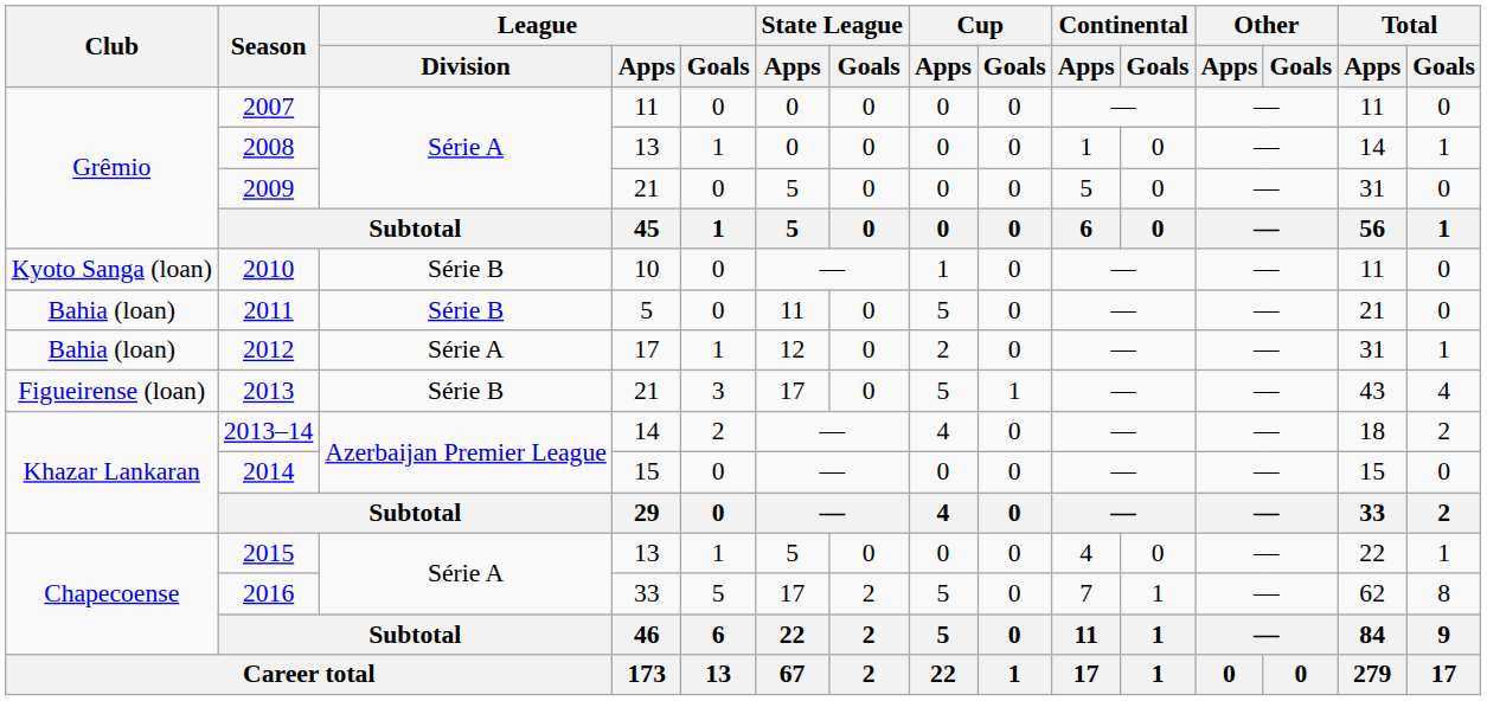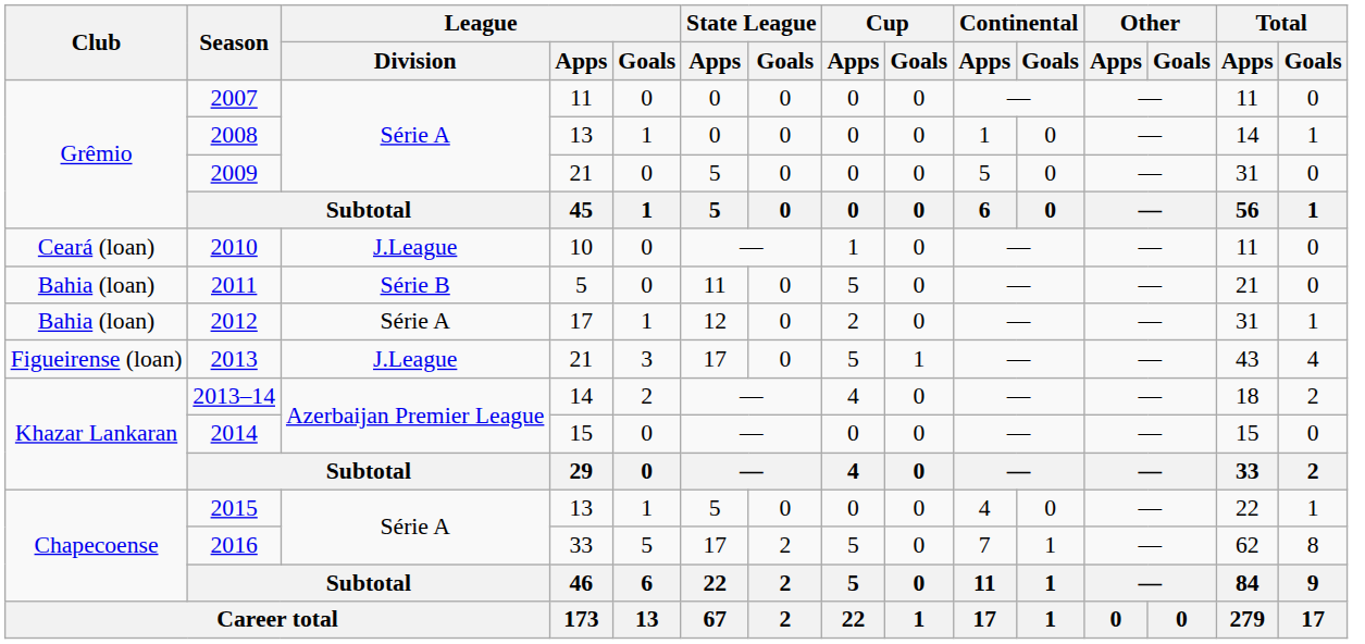 <table class="wikitable" style="text-align: center;">
 <tr>
 <th rowspan="2">Club</th>
 <th rowspan="2">Season</th>
 <th colspan="3">League</th>
 <th colspan="2">State League</th>
 <th colspan="2">Cup</th>
 <th colspan="2">Continental</th>
 <th colspan="2">Other</th>
 <th colspan="2">Total</th>
 </tr>
 <tr>
 <th>Division</th>
 <th>Apps</th>
 <th>Goals</th>
 <th>Apps</th>
 <th>Goals</th>
 <th>Apps</th>
 <th>Goals</th>
 <th>Apps</th>
 <th>Goals</th>
 <th>Apps</th>
 <th>Goals</th>
 <th>Apps</th>
 <th>Goals</th>
 </tr>
 <tr>
 <td rowspan="4" valign="center"><a href='#'>Grêmio</a></td>
 <td><a href='#'>2007</a></td>
 <td rowspan="3"><a href='#'>Série A</a></td>
 <td>11</td>
 <td>0</td>
 <td>0</td>
 <td>0</td>
 <td>0</td>
 <td>0</td>
 <td colspan="2">—</td>
 <td colspan="2">—</td>
 <td>11</td>
 <td>0</td>
 </tr>
 <tr>
 <td><a href='#'>2008</a></td>
 <td>13</td>
 <td>1</td>
 <td>0</td>
 <td>0</td>
 <td>0</td>
 <td>0</td>
 <td>1</td>
 <td>0</td>
 <td colspan="2">—</td>
 <td>14</td>
 <td>1</td>
 </tr>
 <tr>
 <td><a href='#'>2009</a></td>
 <td>21</td>
 <td>0</td>
 <td>5</td>
 <td>0</td>
 <td>0</td>
 <td>0</td>
 <td>5</td>
 <td>0</td>
 <td colspan="2">—</td>
 <td>31</td>
 <td>0</td>
 </tr>
 <tr>
 <th colspan="2">Subtotal</th>
 <th>45</th>
 <th>1</th>
 <th>5</th>
 <th>0</th>
 <th>0</th>
 <th>0</th>
 <th>6</th>
 <th>0</th>
 <th colspan="2">—</th>
 <th>56</th>
 <th>1</th>
 </tr>
 <tr>
-<td valign="center"><a href='#'>Kyoto Sanga</a> (loan)</td>
+<td valign="center"><a href='#'>Ceará</a> (loan)</td>
 <td><a href='#'>2010</a></td>
-<td>Série B</td>
+<td><a href='#'>J.League</a></td>
 <td>10</td>
 <td>0</td>
 <td colspan="2">—</td>
 <td>1</td>
 <td>0</td>
 <td colspan="2">—</td>
 <td colspan="2">—</td>
 <td>11</td>
 <td>0</td>
 </tr>
 <tr>
 <td valign="center"><a href='#'>Bahia</a> (loan)</td>
 <td><a href='#'>2011</a></td>
 <td><a href='#'>Série B</a></td>
 <td>5</td>
 <td>0</td>
 <td>11</td>
 <td>0</td>
 <td>5</td>
 <td>0</td>
 <td colspan="2">—</td>
 <td colspan="2">—</td>
 <td>21</td>
 <td>0</td>
 </tr>
 <tr>
 <td valign="center"><a href='#'>Bahia</a> (loan)</td>
 <td><a href='#'>2012</a></td>
 <td>Série A</td>
 <td>17</td>
 <td>1</td>
 <td>12</td>
 <td>0</td>
 <td>2</td>
 <td>0</td>
 <td colspan="2">—</td>
 <td colspan="2">—</td>
 <td>31</td>
 <td>1</td>
 </tr>
 <tr>
 <td valign="center"><a href='#'>Figueirense</a> (loan)</td>
 <td><a href='#'>2013</a></td>
-<td>Série B</td>
+<td><a href='#'>J.League</a></td>
 <td>21</td>
 <td>3</td>
 <td>17</td>
 <td>0</td>
 <td>5</td>
 <td>1</td>
 <td colspan="2">—</td>
 <td colspan="2">—</td>
 <td>43</td>
 <td>4</td>
 </tr>
 <tr>
 <td rowspan="3" valign="center"><a href='#'>Khazar Lankaran</a></td>
 <td><a href='#'>2013–14</a></td>
 <td rowspan="2"><a href='#'>Azerbaijan Premier League</a></td>
 <td>14</td>
 <td>2</td>
 <td colspan="2">—</td>
 <td>4</td>
 <td>0</td>
 <td colspan="2">—</td>
 <td colspan="2">—</td>
 <td>18</td>
 <td>2</td>
 </tr>
 <tr>
 <td><a href='#'>2014</a></td>
 <td>15</td>
 <td>0</td>
 <td colspan="2">—</td>
 <td>0</td>
 <td>0</td>
 <td colspan="2">—</td>
 <td colspan="2">—</td>
 <td>15</td>
 <td>0</td>
 </tr>
 <tr>
 <th colspan="2">Subtotal</th>
 <th>29</th>
 <th>0</th>
 <th colspan="2">—</th>
 <th>4</th>
 <th>0</th>
 <th colspan="2">—</th>
 <th colspan="2">—</th>
 <th>33</th>
 <th>2</th>
 </tr>
 <tr>
 <td rowspan="3" valign="center"><a href='#'>Chapecoense</a></td>
 <td><a href='#'>2015</a></td>
 <td rowspan="2">Série A</td>
 <td>13</td>
 <td>1</td>
 <td>5</td>
 <td>0</td>
 <td>0</td>
 <td>0</td>
 <td>4</td>
 <td>0</td>
 <td colspan="2">—</td>
 <td>22</td>
 <td>1</td>
 </tr>
 <tr>
 <td><a href='#'>2016</a></td>
 <td>33</td>
 <td>5</td>
 <td>17</td>
 <td>2</td>
 <td>5</td>
 <td>0</td>
 <td>7</td>
 <td>1</td>
 <td colspan="2">—</td>
 <td>62</td>
 <td>8</td>
 </tr>
 <tr>
 <th colspan="2">Subtotal</th>
 <th>46</th>
 <th>6</th>
 <th>22</th>
 <th>2</th>
 <th>5</th>
 <th>0</th>
 <th>11</th>
 <th>1</th>
 <th colspan="2">—</th>
 <th>84</th>
 <th>9</th>
 </tr>
 <tr>
 <th colspan="3"><strong>Career total</strong></th>
 <th>173</th>
 <th>13</th>
 <th>67</th>
 <th>2</th>
 <th>22</th>
 <th>1</th>
 <th>17</th>
 <th>1</th>
 <th>0</th>
 <th>0</th>
 <th>279</th>
 <th>17</th>
 </tr>
 </table>
